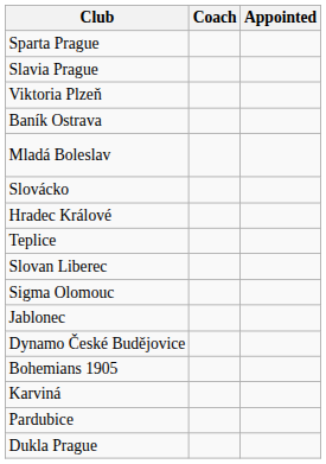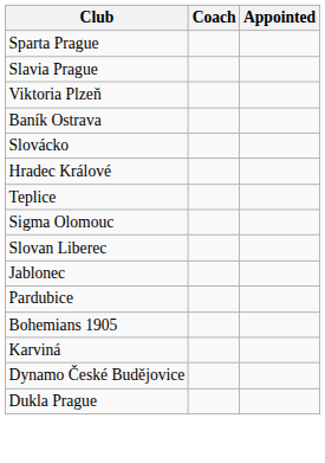 <table class="wikitable sortable">
 <tr>
 <th>Club</th>
 <th>Coach</th>
 <th>Appointed</th>
 </tr>
 <tr>
 <td>Sparta Prague</td>
 <td> </td>
 <td></td>
 </tr>
 <tr>
 <td>Slavia Prague</td>
 <td> </td>
 <td></td>
 </tr>
 <tr>
 <td>Viktoria Plzeň</td>
 <td> </td>
 <td></td>
 </tr>
 <tr>
 <td>Baník Ostrava</td>
 <td> </td>
 <td></td>
 </tr>
 <tr>
-<td>Mladá Boleslav</td>
-<td> <br> <br> </td>
-<td></td>
-</tr>
-<tr>
 <td>Slovácko</td>
 <td> </td>
 <td></td>
 </tr>
 <tr>
 <td>Hradec Králové</td>
 <td> </td>
 <td></td>
 </tr>
 <tr>
 <td>Teplice</td>
 <td> </td>
 <td></td>
 </tr>
 <tr>
-<td>Slovan Liberec</td>
+<td>Sigma Olomouc</td>
 <td> </td>
 <td></td>
 </tr>
 <tr>
-<td>Sigma Olomouc</td>
+<td>Slovan Liberec</td>
 <td> </td>
 <td></td>
 </tr>
 <tr>
 <td>Jablonec</td>
 <td> </td>
 <td></td>
 </tr>
 <tr>
-<td>Dynamo České Budějovice</td>
+<td>Pardubice</td>
 <td> </td>
 <td></td>
 </tr>
 <tr>
 <td>Bohemians 1905</td>
 <td> </td>
 <td></td>
 </tr>
 <tr>
 <td>Karviná</td>
 <td> </td>
 <td></td>
 </tr>
 <tr>
-<td>Pardubice</td>
+<td>Dynamo České Budějovice</td>
 <td> </td>
 <td></td>
 </tr>
 <tr>
 <td>Dukla Prague</td>
 <td> </td>
 <td></td>
 </tr>
 </table>
